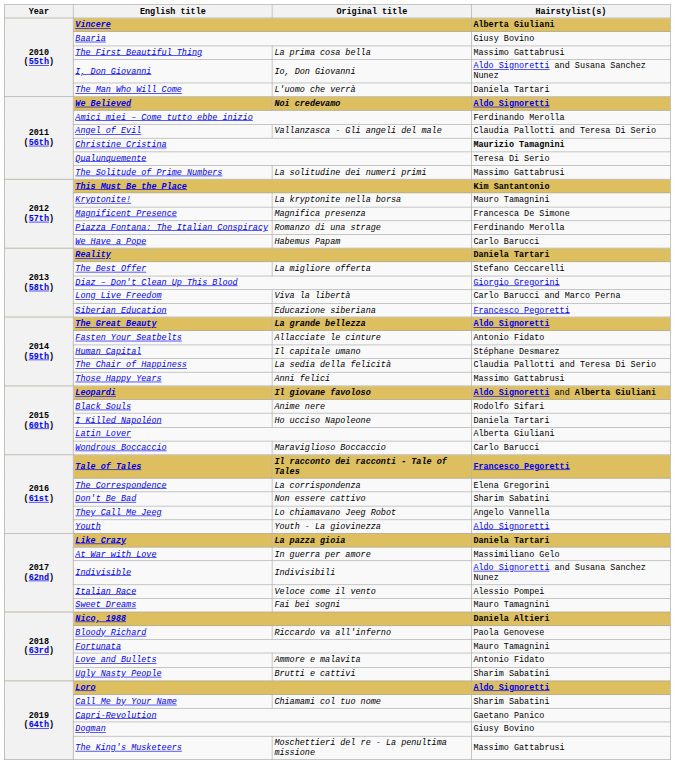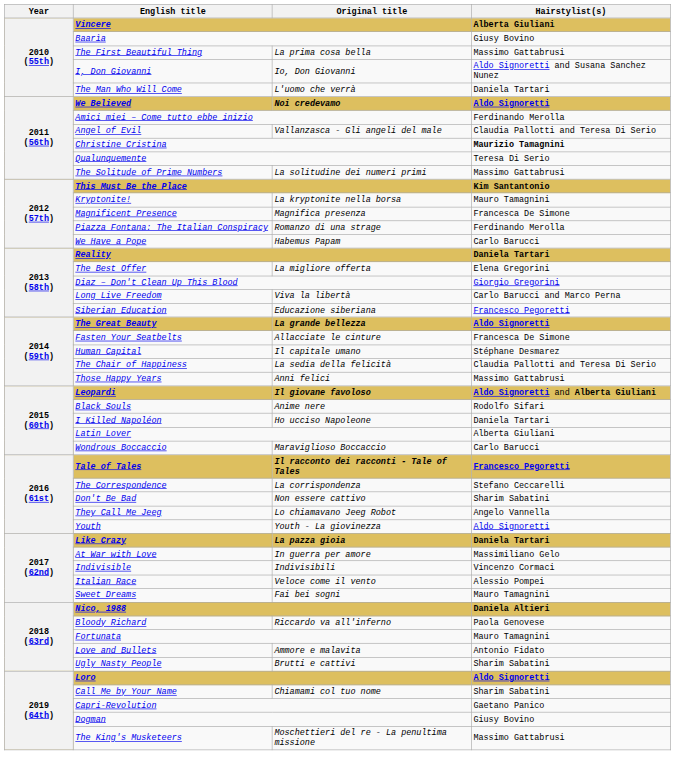 <table class="wikitable">
 <tr>
 <th width="100">Year</th>
 <th width="300">English title</th>
 <th width="300">Original title</th>
 <th width="300">Hairstylist(s)</th>
 </tr>
 <tr style="background:#DDBF5F;">
 <th rowspan="5" align="center">2010<br>(<a href='#'>55th</a>)</th>
 <td colspan="2"><strong><em><a href='#'>Vincere</a></em></strong></td>
 <td><strong>Alberta Giuliani</strong></td>
 </tr>
 <tr>
 <td colspan="2"><em><a href='#'>Baarìa</a></em></td>
 <td>Giusy Bovino</td>
 </tr>
 <tr>
 <td><em><a href='#'>The First Beautiful Thing</a></em></td>
 <td><em>La prima cosa bella</em></td>
 <td>Massimo Gattabrusi</td>
 </tr>
 <tr>
 <td><em><a href='#'>I, Don Giovanni</a></em></td>
 <td><em>Io, Don Giovanni</em></td>
 <td><a href='#'>Aldo Signoretti</a> and Susana Sanchez Nunez</td>
 </tr>
 <tr>
 <td><em><a href='#'>The Man Who Will Come</a></em></td>
 <td><em>L'uomo che verrà</em></td>
 <td>Daniela Tartari</td>
 </tr>
 <tr style="background:#DDBF5F;">
 <th rowspan="6" align="center">2011<br>(<a href='#'>56th</a>)</th>
 <td><strong><em><a href='#'>We Believed</a></em></strong></td>
 <td><strong><em>Noi credevamo</em></strong></td>
 <td><strong><a href='#'>Aldo Signoretti</a></strong></td>
 </tr>
 <tr>
 <td colspan="2"><em><a href='#'>Amici miei – Come tutto ebbe inizio</a></em></td>
 <td>Ferdinando Merolla</td>
 </tr>
 <tr>
 <td><em><a href='#'>Angel of Evil</a></em></td>
 <td><em>Vallanzasca - Gli angeli del male</em></td>
 <td>Claudia Pallotti and Teresa Di Serio</td>
 </tr>
 <tr>
 <td colspan="2"><em><a href='#'>Christine Cristina</a></em></td>
 <td><strong>Maurizio Tamagnini</strong></td>
 </tr>
 <tr>
 <td colspan="2"><em><a href='#'>Qualunquemente</a></em></td>
 <td>Teresa Di Serio</td>
 </tr>
 <tr>
 <td><em><a href='#'>The Solitude of Prime Numbers</a></em></td>
 <td><em>La solitudine dei numeri primi</em></td>
 <td>Massimo Gattabrusi</td>
 </tr>
 <tr style="background:#DDBF5F;">
 <th rowspan="5" align="center">2012<br>(<a href='#'>57th</a>)</th>
 <td colspan="2"><strong><em><a href='#'>This Must Be the Place</a></em></strong></td>
 <td><strong>Kim Santantonio</strong></td>
 </tr>
 <tr>
 <td><em><a href='#'>Kryptonite!</a></em></td>
 <td><em>La kryptonite nella borsa</em></td>
 <td>Mauro Tamagnini</td>
 </tr>
 <tr>
 <td><em><a href='#'>Magnificent Presence</a></em></td>
 <td><em>Magnifica presenza</em></td>
 <td>Francesca De Simone</td>
 </tr>
 <tr>
 <td><em><a href='#'>Piazza Fontana: The Italian Conspiracy</a></em></td>
 <td><em>Romanzo di una strage</em></td>
 <td>Ferdinando Merolla</td>
 </tr>
 <tr>
 <td><em><a href='#'>We Have a Pope</a></em></td>
 <td><em>Habemus Papam</em></td>
 <td>Carlo Barucci</td>
 </tr>
 <tr style="background:#DDBF5F;">
 <th rowspan="5" align="center">2013<br>(<a href='#'>58th</a>)</th>
 <td colspan="2"><strong><em><a href='#'>Reality</a></em></strong></td>
 <td><strong>Daniela Tartari</strong></td>
 </tr>
 <tr>
 <td><em><a href='#'>The Best Offer</a></em></td>
 <td><em>La migliore offerta</em></td>
-<td>Stefano Ceccarelli</td>
+<td>Elena Gregorini</td>
 </tr>
 <tr>
 <td colspan="2"><em><a href='#'>Diaz – Don't Clean Up This Blood</a></em></td>
 <td><a href='#'>Giorgio Gregorini</a></td>
 </tr>
 <tr>
 <td><em><a href='#'>Long Live Freedom</a></em></td>
 <td><em>Viva la libertà</em></td>
 <td>Carlo Barucci and Marco Perna</td>
 </tr>
 <tr>
 <td><em><a href='#'>Siberian Education</a></em></td>
 <td><em>Educazione siberiana</em></td>
 <td><a href='#'>Francesco Pegoretti</a></td>
 </tr>
 <tr style="background:#DDBF5F;">
 <th rowspan="5" align="center">2014<br>(<a href='#'>59th</a>)</th>
 <td><strong><em><a href='#'>The Great Beauty</a></em></strong></td>
 <td><strong><em>La grande bellezza</em></strong></td>
 <td><strong><a href='#'>Aldo Signoretti</a></strong></td>
 </tr>
 <tr>
 <td><em><a href='#'>Fasten Your Seatbelts</a></em></td>
 <td><em>Allacciate le cinture</em></td>
-<td>Antonio Fidato</td>
+<td>Francesca De Simone</td>
 </tr>
 <tr>
 <td><em><a href='#'>Human Capital</a></em></td>
 <td><em>Il capitale umano</em></td>
 <td>Stéphane Desmarez</td>
 </tr>
 <tr>
 <td><em><a href='#'>The Chair of Happiness</a></em></td>
 <td><em>La sedia della felicità</em></td>
 <td>Claudia Pallotti and Teresa Di Serio</td>
 </tr>
 <tr>
 <td><em><a href='#'>Those Happy Years</a></em></td>
 <td><em>Anni felici</em></td>
 <td>Massimo Gattabrusi</td>
 </tr>
 <tr style="background:#DDBF5F;">
 <th rowspan="5" align="center">2015<br>(<a href='#'>60th</a>)</th>
 <td><strong><em><a href='#'>Leopardi</a></em></strong></td>
 <td><strong><em>Il giovane favoloso</em></strong></td>
 <td><strong><a href='#'>Aldo Signoretti</a></strong> and <strong>Alberta Giuliani</strong></td>
 </tr>
 <tr>
 <td><em><a href='#'>Black Souls</a></em></td>
 <td><em>Anime nere</em></td>
 <td>Rodolfo Sifari</td>
 </tr>
 <tr>
 <td><em><a href='#'>I Killed Napoléon</a></em></td>
 <td><em>Ho ucciso Napoleone</em></td>
 <td>Daniela Tartari</td>
 </tr>
 <tr>
 <td colspan="2"><em><a href='#'>Latin Lover</a></em></td>
 <td>Alberta Giuliani</td>
 </tr>
 <tr>
 <td><em><a href='#'>Wondrous Boccaccio</a></em></td>
 <td><em>Maraviglioso Boccaccio</em></td>
 <td>Carlo Barucci</td>
 </tr>
 <tr style="background:#DDBF5F;">
 <th rowspan="5" align="center">2016<br>(<a href='#'>61st</a>)</th>
 <td><strong><em><a href='#'>Tale of Tales</a></em></strong></td>
 <td><strong><em>Il racconto dei racconti - Tale of Tales</em></strong></td>
 <td><strong><a href='#'>Francesco Pegoretti</a></strong></td>
 </tr>
 <tr>
 <td><em><a href='#'>The Correspondence</a></em></td>
 <td><em>La corrispondenza</em></td>
-<td>Elena Gregorini</td>
+<td>Stefano Ceccarelli</td>
 </tr>
 <tr>
 <td><em><a href='#'>Don't Be Bad</a></em></td>
 <td><em>Non essere cattivo</em></td>
 <td>Sharim Sabatini</td>
 </tr>
 <tr>
 <td><em><a href='#'>They Call Me Jeeg</a></em></td>
 <td><em>Lo chiamavano Jeeg Robot</em></td>
 <td>Angelo Vannella</td>
 </tr>
 <tr>
 <td><em><a href='#'>Youth</a></em></td>
 <td><em>Youth - La giovinezza</em></td>
 <td><a href='#'>Aldo Signoretti</a></td>
 </tr>
 <tr style="background:#DDBF5F;">
 <th rowspan="5" align="center">2017<br>(<a href='#'>62nd</a>)</th>
 <td><strong><em><a href='#'>Like Crazy</a></em></strong></td>
 <td><strong><em>La pazza gioia</em></strong></td>
 <td><strong>Daniela Tartari</strong></td>
 </tr>
 <tr>
 <td><em><a href='#'>At War with Love</a></em></td>
 <td><em>In guerra per amore</em></td>
 <td>Massimiliano Gelo</td>
 </tr>
 <tr>
 <td><em><a href='#'>Indivisible</a></em></td>
 <td><em>Indivisibili</em></td>
-<td><a href='#'>Aldo Signoretti</a> and Susana Sanchez Nunez</td>
+<td>Vincenzo Cormaci</td>
 </tr>
 <tr>
 <td><em><a href='#'>Italian Race</a></em></td>
 <td><em>Veloce come il vento</em></td>
 <td>Alessio Pompei</td>
 </tr>
 <tr>
 <td><em><a href='#'>Sweet Dreams</a></em></td>
 <td><em>Fai bei sogni</em></td>
 <td>Mauro Tamagnini</td>
 </tr>
 <tr style="background:#DDBF5F;">
 <th rowspan="5" align="center">2018<br>(<a href='#'>63rd</a>)</th>
 <td colspan="2"><strong><em><a href='#'>Nico, 1988</a></em></strong></td>
 <td><strong>Daniela Altieri</strong></td>
 </tr>
 <tr>
 <td><em><a href='#'>Bloody Richard</a></em></td>
 <td><em>Riccardo va all'inferno</em></td>
 <td>Paola Genovese</td>
 </tr>
 <tr>
 <td colspan="2"><em><a href='#'>Fortunata</a></em></td>
 <td>Mauro Tamagnini</td>
 </tr>
 <tr>
 <td><em><a href='#'>Love and Bullets</a></em></td>
 <td><em>Ammore e malavita</em></td>
 <td>Antonio Fidato</td>
 </tr>
 <tr>
 <td><em><a href='#'>Ugly Nasty People</a></em></td>
 <td><em>Brutti e cattivi</em></td>
 <td>Sharim Sabatini</td>
 </tr>
 <tr style="background:#DDBF5F;">
 <th rowspan="5" align="center">2019<br>(<a href='#'>64th</a>)</th>
 <td colspan="2"><strong><em><a href='#'>Loro</a></em></strong></td>
 <td><strong><a href='#'>Aldo Signoretti</a></strong></td>
 </tr>
 <tr>
 <td><em><a href='#'>Call Me by Your Name</a></em></td>
 <td><em>Chiamami col tuo nome</em></td>
 <td>Sharim Sabatini</td>
 </tr>
 <tr>
 <td colspan="2"><em><a href='#'>Capri-Revolution</a></em></td>
 <td>Gaetano Panico</td>
 </tr>
 <tr>
 <td colspan="2"><em><a href='#'>Dogman</a></em></td>
 <td>Giusy Bovino</td>
 </tr>
 <tr>
 <td><em><a href='#'>The King's Musketeers</a></em></td>
 <td><em>Moschettieri del re - La penultima missione</em></td>
 <td>Massimo Gattabrusi</td>
 </tr>
 </table>
